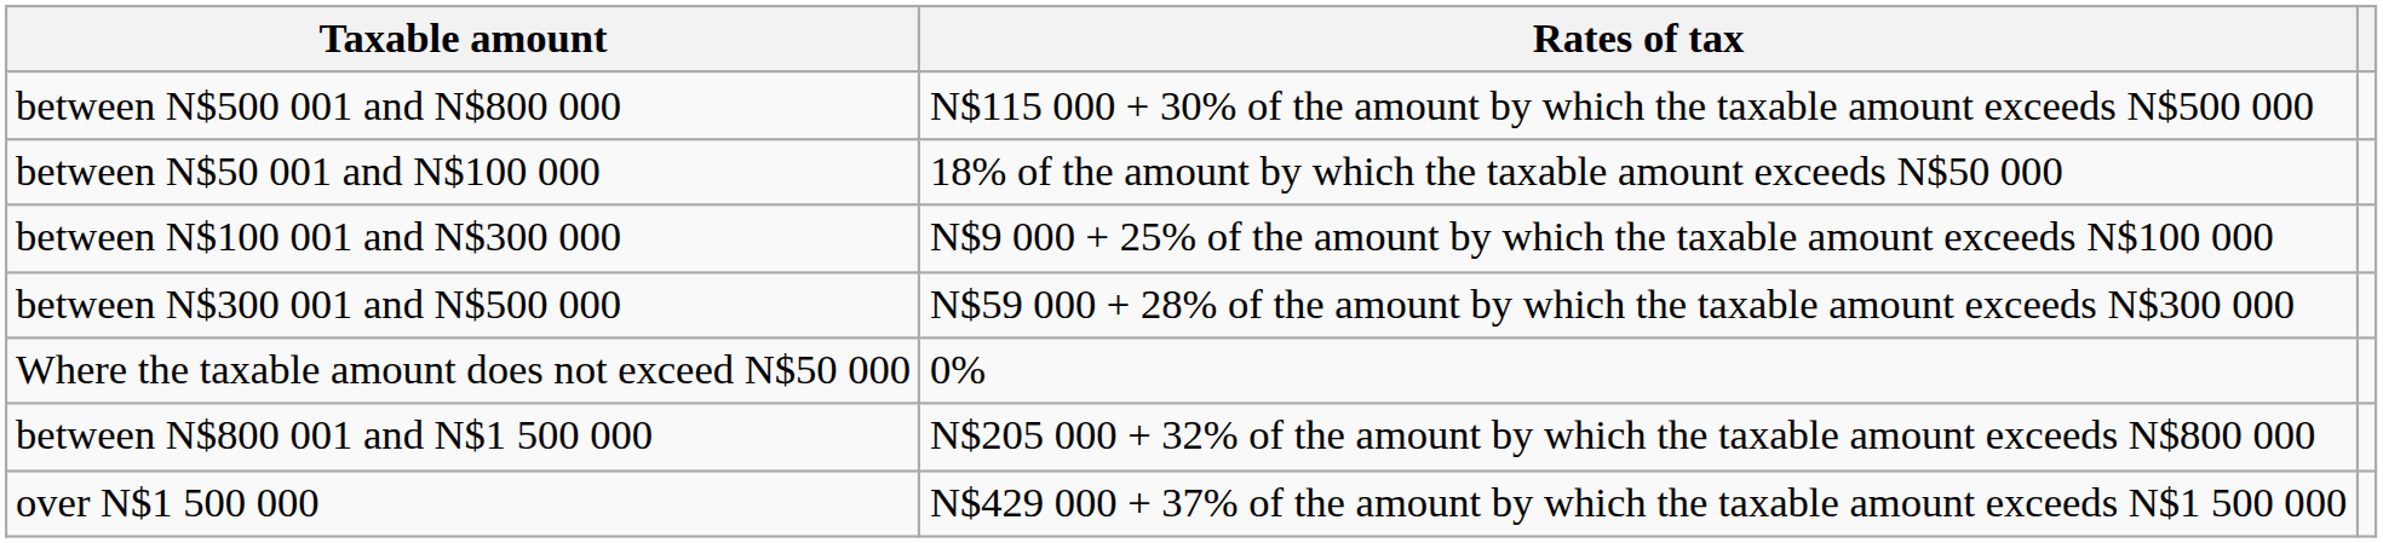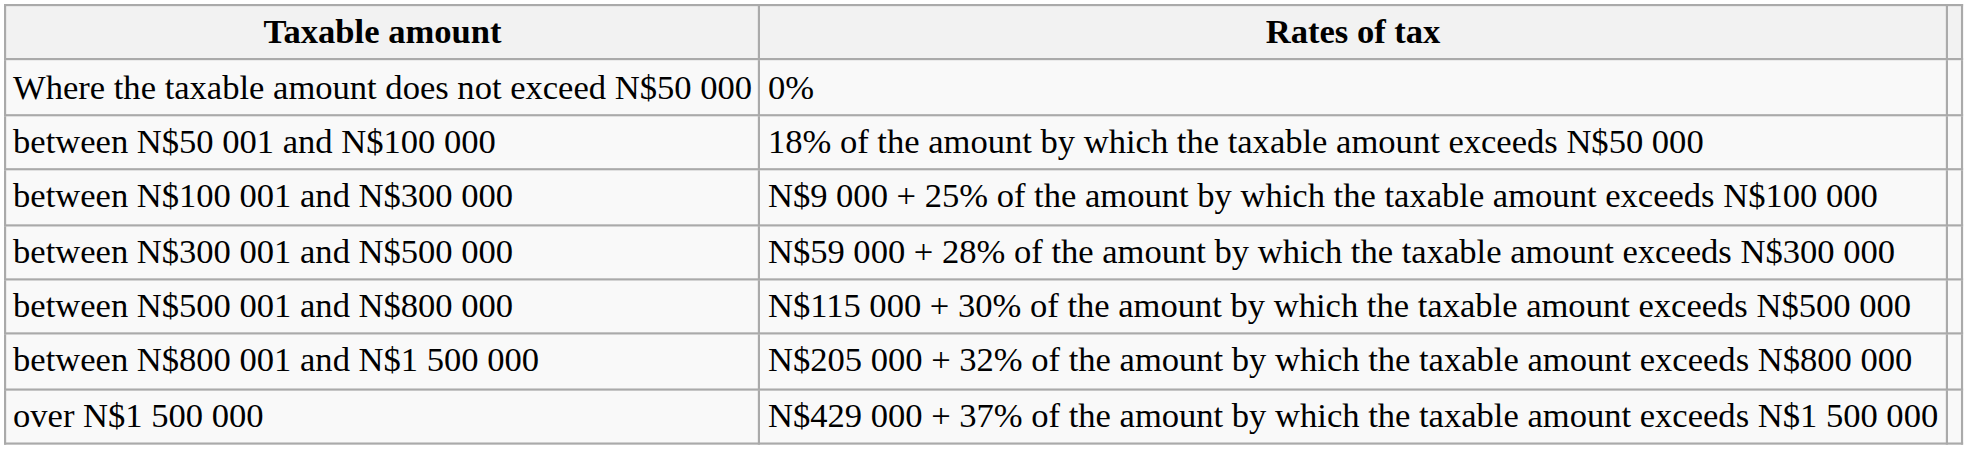 <table class="wikitable">
 <tr>
 <th>Taxable amount</th>
 <th>Rates of tax</th>
 <th></th>
 </tr>
 <tr>
-<td>between N$500 001 and N$800 000</td>
-<td>N$115 000 + 30% of the amount by which the taxable amount exceeds N$500 000</td>
+<td>Where the taxable amount does not exceed N$50 000</td>
+<td>0%</td>
 <td></td>
 </tr>
 <tr>
 <td>between N$50 001 and N$100 000</td>
 <td>18% of the amount by which the taxable amount exceeds N$50 000</td>
 <td></td>
 </tr>
 <tr>
 <td>between N$100 001 and N$300 000</td>
 <td>N$9 000 + 25% of the amount by which the taxable amount exceeds N$100 000</td>
 <td></td>
 </tr>
 <tr>
 <td>between N$300 001 and N$500 000</td>
 <td>N$59 000 + 28% of the amount by which the taxable amount exceeds N$300 000</td>
 <td></td>
 </tr>
 <tr>
-<td>Where the taxable amount does not exceed N$50 000</td>
-<td>0%</td>
+<td>between N$500 001 and N$800 000</td>
+<td>N$115 000 + 30% of the amount by which the taxable amount exceeds N$500 000</td>
 <td></td>
 </tr>
 <tr>
 <td>between N$800 001 and N$1 500 000</td>
 <td>N$205 000 + 32% of the amount by which the taxable amount exceeds N$800 000</td>
 <td></td>
 </tr>
 <tr>
 <td>over N$1 500 000</td>
 <td>N$429 000 + 37% of the amount by which the taxable amount exceeds N$1 500 000</td>
 <td></td>
 </tr>
 </table>
